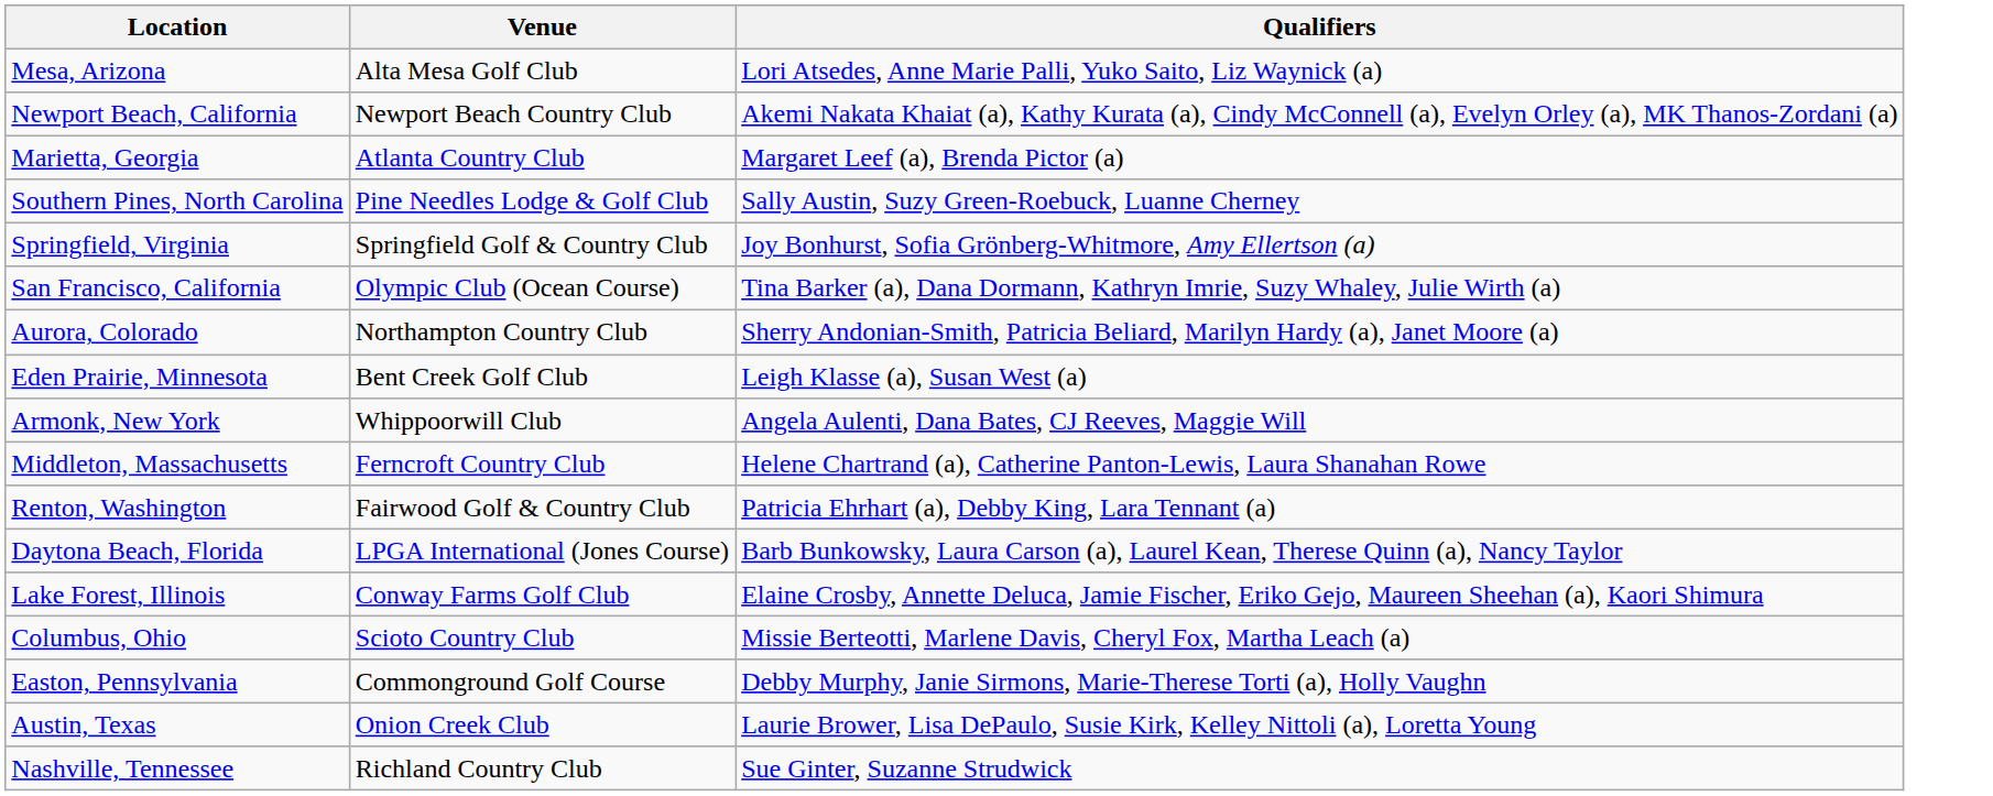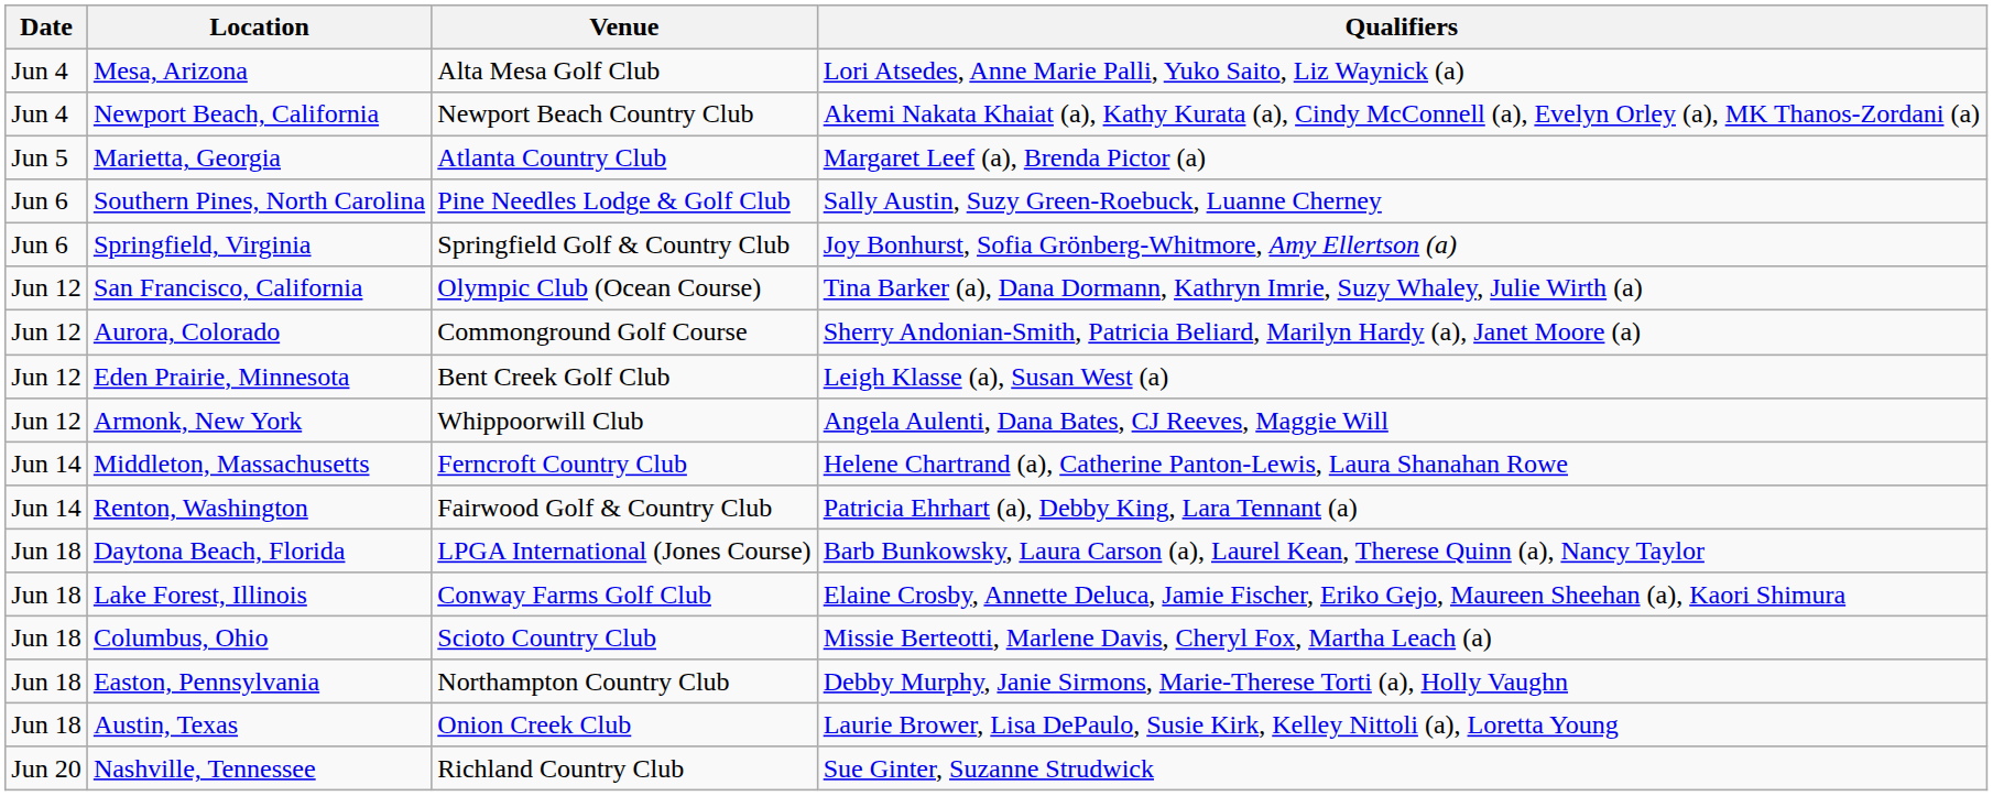 <table class=wikitable style=font-size:95%>
 <tr>
+<th>Date</th>
 <th>Location</th>
 <th>Venue</th>
 <th>Qualifiers</th>
 </tr>
 <tr>
+<td>Jun 4</td>
 <td><a href='#'>Mesa, Arizona</a></td>
 <td>Alta Mesa Golf Club</td>
 <td><a href='#'>Lori Atsedes</a>, <a href='#'>Anne Marie Palli</a>, <a href='#'>Yuko Saito</a>, <a href='#'>Liz Waynick</a> (a)</td>
 </tr>
 <tr>
+<td>Jun 4</td>
 <td><a href='#'>Newport Beach, California</a></td>
 <td>Newport Beach Country Club</td>
 <td><a href='#'>Akemi Nakata Khaiat</a> (a), <a href='#'>Kathy Kurata</a> (a), <a href='#'>Cindy McConnell</a> (a), <a href='#'>Evelyn Orley</a> (a), <a href='#'>MK Thanos-Zordani</a> (a)</td>
 </tr>
 <tr>
+<td>Jun 5</td>
 <td><a href='#'>Marietta, Georgia</a></td>
 <td><a href='#'>Atlanta Country Club</a></td>
 <td><a href='#'>Margaret Leef</a> (a), <a href='#'>Brenda Pictor</a> (a)</td>
 </tr>
 <tr>
+<td>Jun 6</td>
 <td><a href='#'>Southern Pines, North Carolina</a></td>
 <td><a href='#'>Pine Needles Lodge & Golf Club</a></td>
 <td><a href='#'>Sally Austin</a>, <a href='#'>Suzy Green-Roebuck</a>, <a href='#'>Luanne Cherney</a></td>
 </tr>
 <tr>
+<td>Jun 6</td>
 <td><a href='#'>Springfield, Virginia</a></td>
 <td>Springfield Golf & Country Club</td>
 <td><a href='#'>Joy Bonhurst</a>, <a href='#'>Sofia Grönberg-Whitmore</a>, <em><a href='#'>Amy Ellertson</a> (a)</em></td>
 </tr>
 <tr>
+<td>Jun 12</td>
 <td><a href='#'>San Francisco, California</a></td>
 <td><a href='#'>Olympic Club</a> (Ocean Course)</td>
 <td><a href='#'>Tina Barker</a> (a), <a href='#'>Dana Dormann</a>, <a href='#'>Kathryn Imrie</a>, <a href='#'>Suzy Whaley</a>, <a href='#'>Julie Wirth</a> (a)</td>
 </tr>
 <tr>
+<td>Jun 12</td>
 <td><a href='#'>Aurora, Colorado</a></td>
-<td>Northampton Country Club</td>
+<td>Commonground Golf Course</td>
 <td><a href='#'>Sherry Andonian-Smith</a>, <a href='#'>Patricia Beliard</a>, <a href='#'>Marilyn Hardy</a> (a), <a href='#'>Janet Moore</a> (a)</td>
 </tr>
 <tr>
+<td>Jun 12</td>
 <td><a href='#'>Eden Prairie, Minnesota</a></td>
 <td>Bent Creek Golf Club</td>
 <td><a href='#'>Leigh Klasse</a> (a), <a href='#'>Susan West</a> (a)</td>
 </tr>
 <tr>
+<td>Jun 12</td>
 <td><a href='#'>Armonk, New York</a></td>
 <td>Whippoorwill Club</td>
 <td><a href='#'>Angela Aulenti</a>, <a href='#'>Dana Bates</a>, <a href='#'>CJ Reeves</a>, <a href='#'>Maggie Will</a></td>
 </tr>
 <tr>
+<td>Jun 14</td>
 <td><a href='#'>Middleton, Massachusetts</a></td>
 <td><a href='#'>Ferncroft Country Club</a></td>
 <td><a href='#'>Helene Chartrand</a> (a), <a href='#'>Catherine Panton-Lewis</a>, <a href='#'>Laura Shanahan Rowe</a></td>
 </tr>
 <tr>
+<td>Jun 14</td>
 <td><a href='#'>Renton, Washington</a></td>
 <td>Fairwood Golf & Country Club</td>
 <td><a href='#'>Patricia Ehrhart</a> (a), <a href='#'>Debby King</a>, <a href='#'>Lara Tennant</a> (a)</td>
 </tr>
 <tr>
+<td>Jun 18</td>
 <td><a href='#'>Daytona Beach, Florida</a></td>
 <td><a href='#'>LPGA International</a> (Jones Course)</td>
 <td><a href='#'>Barb Bunkowsky</a>, <a href='#'>Laura Carson</a> (a), <a href='#'>Laurel Kean</a>, <a href='#'>Therese Quinn</a> (a), <a href='#'>Nancy Taylor</a></td>
 </tr>
 <tr>
+<td>Jun 18</td>
 <td><a href='#'>Lake Forest, Illinois</a></td>
 <td><a href='#'>Conway Farms Golf Club</a></td>
 <td><a href='#'>Elaine Crosby</a>, <a href='#'>Annette Deluca</a>, <a href='#'>Jamie Fischer</a>, <a href='#'>Eriko Gejo</a>, <a href='#'>Maureen Sheehan</a> (a), <a href='#'>Kaori Shimura</a></td>
 </tr>
 <tr>
+<td>Jun 18</td>
 <td><a href='#'>Columbus, Ohio</a></td>
 <td><a href='#'>Scioto Country Club</a></td>
 <td><a href='#'>Missie Berteotti</a>, <a href='#'>Marlene Davis</a>, <a href='#'>Cheryl Fox</a>, <a href='#'>Martha Leach</a> (a)</td>
 </tr>
 <tr>
+<td>Jun 18</td>
 <td><a href='#'>Easton, Pennsylvania</a></td>
-<td>Commonground Golf Course</td>
+<td>Northampton Country Club</td>
 <td><a href='#'>Debby Murphy</a>, <a href='#'>Janie Sirmons</a>, <a href='#'>Marie-Therese Torti</a> (a), <a href='#'>Holly Vaughn</a></td>
 </tr>
 <tr>
+<td>Jun 18</td>
 <td><a href='#'>Austin, Texas</a></td>
 <td><a href='#'>Onion Creek Club</a></td>
 <td><a href='#'>Laurie Brower</a>, <a href='#'>Lisa DePaulo</a>, <a href='#'>Susie Kirk</a>, <a href='#'>Kelley Nittoli</a> (a), <a href='#'>Loretta Young</a></td>
 </tr>
 <tr>
+<td>Jun 20</td>
 <td><a href='#'>Nashville, Tennessee</a></td>
 <td>Richland Country Club</td>
 <td><a href='#'>Sue Ginter</a>, <a href='#'>Suzanne Strudwick</a></td>
 </tr>
 </table>
